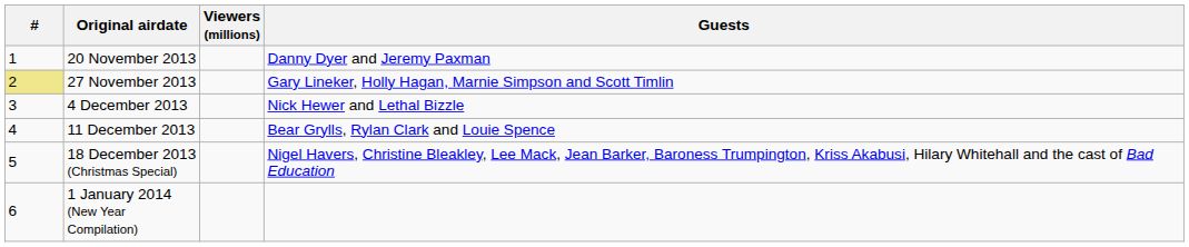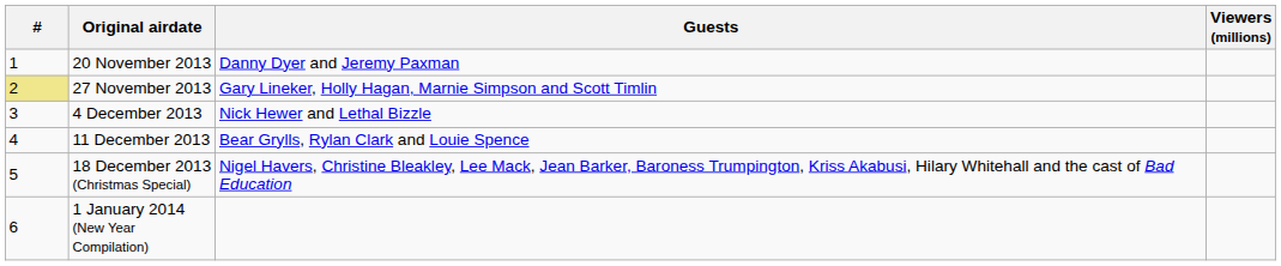 <table class="wikitable">
 <tr>
 <th style="width:5%;">#</th>
 <th>Original airdate</th>
+<th>Guests</th>
 <th>Viewers<br><small>(millions)</small></th>
-<th>Guests</th>
 </tr>
 <tr>
 <td>1</td>
 <td>20 November 2013</td>
+<td><a href='#'>Danny Dyer</a> and <a href='#'>Jeremy Paxman</a></td>
 <td></td>
-<td><a href='#'>Danny Dyer</a> and <a href='#'>Jeremy Paxman</a></td>
 </tr>
 <tr>
 <td style="background: khaki;">2</td>
 <td>27 November 2013</td>
+<td><a href='#'>Gary Lineker</a>, <a href='#'>Holly Hagan, Marnie Simpson and Scott Timlin</a></td>
 <td></td>
-<td><a href='#'>Gary Lineker</a>, <a href='#'>Holly Hagan, Marnie Simpson and Scott Timlin</a></td>
 </tr>
 <tr>
 <td>3</td>
 <td>4 December 2013</td>
+<td><a href='#'>Nick Hewer</a> and <a href='#'>Lethal Bizzle</a></td>
 <td></td>
-<td><a href='#'>Nick Hewer</a> and <a href='#'>Lethal Bizzle</a></td>
 </tr>
 <tr>
 <td>4</td>
 <td>11 December 2013</td>
+<td><a href='#'>Bear Grylls</a>, <a href='#'>Rylan Clark</a> and <a href='#'>Louie Spence</a></td>
 <td></td>
-<td><a href='#'>Bear Grylls</a>, <a href='#'>Rylan Clark</a> and <a href='#'>Louie Spence</a></td>
 </tr>
 <tr>
 <td>5</td>
 <td>18 December 2013<br><small>(Christmas Special)</small></td>
+<td><a href='#'>Nigel Havers</a>, <a href='#'>Christine Bleakley</a>, <a href='#'>Lee Mack</a>, <a href='#'>Jean Barker, Baroness Trumpington</a>, <a href='#'>Kriss Akabusi</a>, Hilary Whitehall and the cast of <em><a href='#'>Bad Education</a></em></td>
 <td></td>
-<td><a href='#'>Nigel Havers</a>, <a href='#'>Christine Bleakley</a>, <a href='#'>Lee Mack</a>, <a href='#'>Jean Barker, Baroness Trumpington</a>, <a href='#'>Kriss Akabusi</a>, Hilary Whitehall and the cast of <em><a href='#'>Bad Education</a></em></td>
 </tr>
 <tr>
 <td>6</td>
 <td>1 January 2014<br><small>(New Year Compilation)</small></td>
 <td></td>
 <td></td>
 </tr>
 </table>
